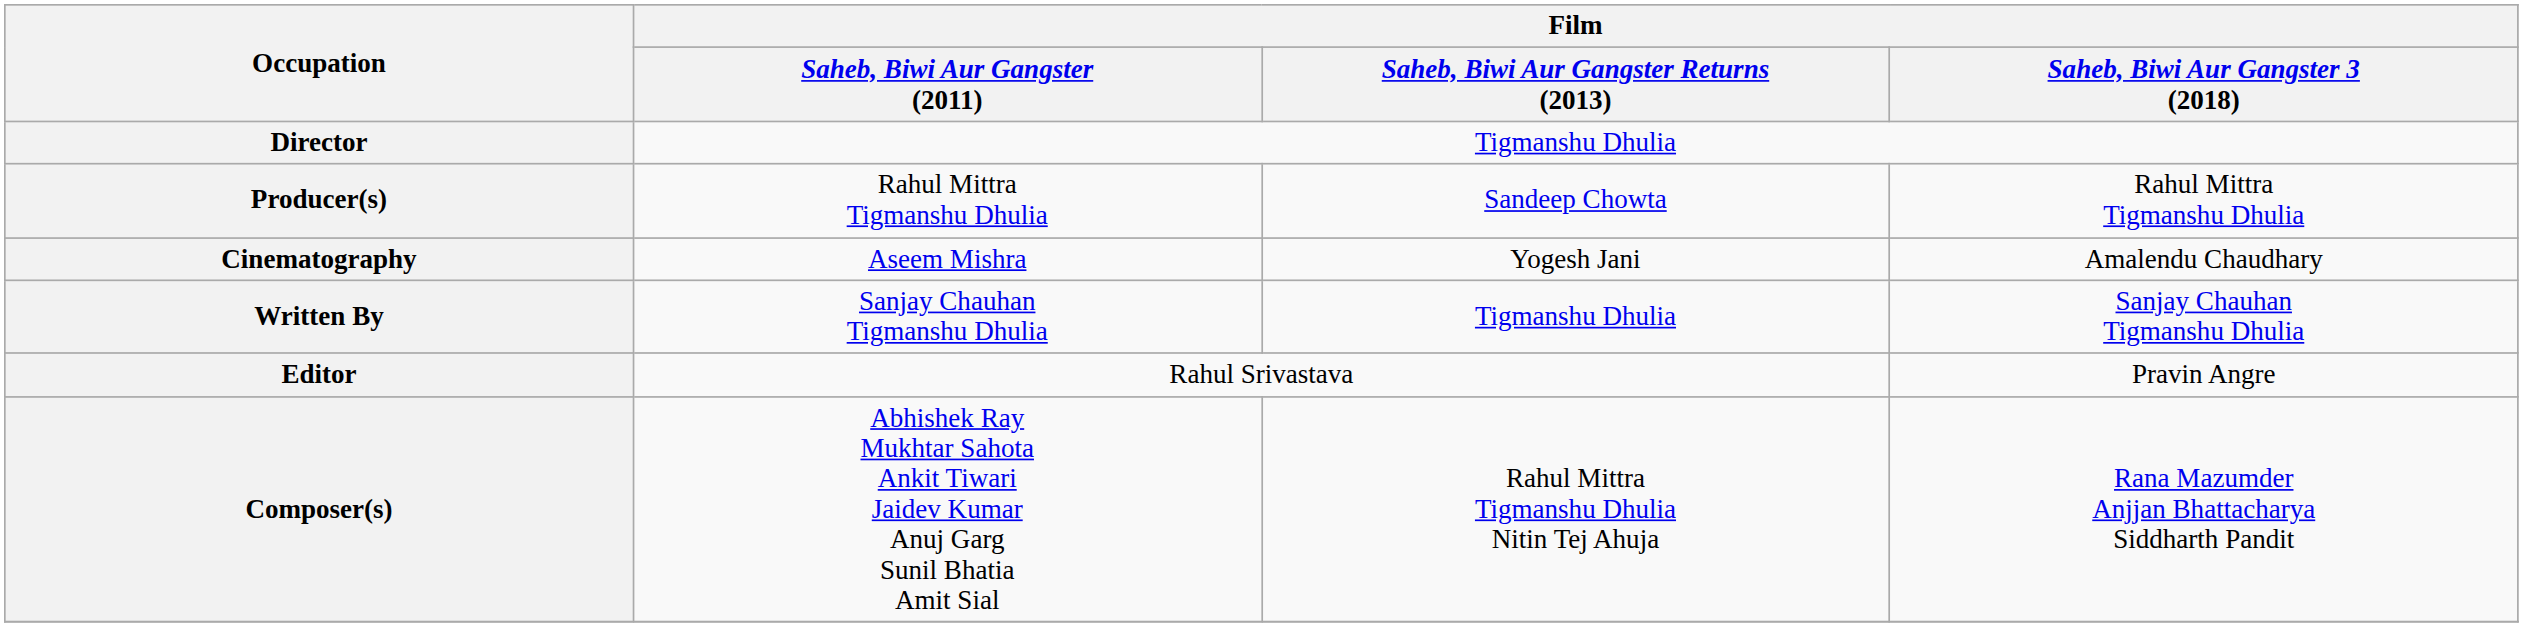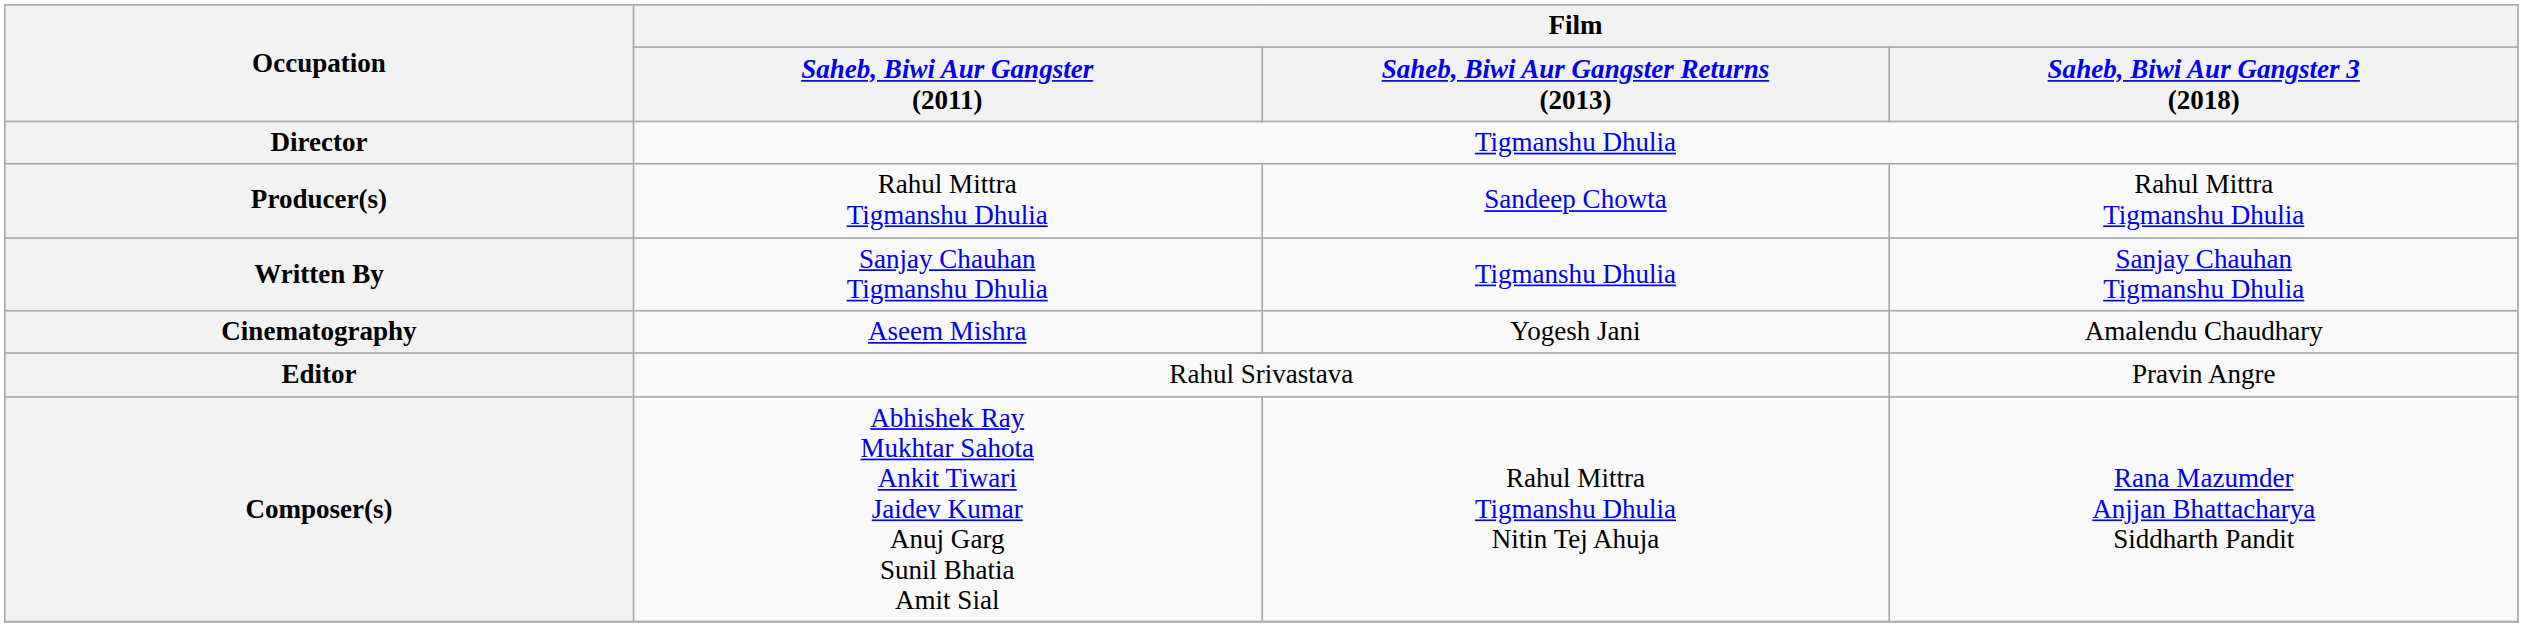 <table class="wikitable" style="text-align:center;" width="75%">
 <tr>
 <th rowspan="2">Occupation</th>
 <th colspan="3">Film</th>
 </tr>
 <tr>
 <th style="width:25%;"><em><a href='#'>Saheb, Biwi Aur Gangster</a></em> <br>(2011)</th>
 <th style="width:25%;"><em><a href='#'>Saheb, Biwi Aur Gangster Returns</a></em> <br>(2013)</th>
 <th style="width:25%;"><em><a href='#'>Saheb, Biwi Aur Gangster 3</a></em><br>(2018)</th>
 </tr>
 <tr>
 <th>Director</th>
 <td colspan="3"><a href='#'>Tigmanshu Dhulia</a></td>
 </tr>
 <tr>
 <th>Producer(s)</th>
 <td>Rahul Mittra <br> <a href='#'>Tigmanshu Dhulia</a></td>
 <td><a href='#'>Sandeep Chowta</a></td>
 <td>Rahul Mittra <br> <a href='#'>Tigmanshu Dhulia</a></td>
 </tr>
 <tr>
+<th>Written By</th>
+<td><a href='#'>Sanjay Chauhan</a> <br> <a href='#'>Tigmanshu Dhulia</a></td>
+<td><a href='#'>Tigmanshu Dhulia</a></td>
+<td><a href='#'>Sanjay Chauhan</a> <br> <a href='#'>Tigmanshu Dhulia</a></td>
+</tr>
+<tr>
 <th>Cinematography</th>
 <td><a href='#'>Aseem Mishra</a></td>
 <td>Yogesh Jani</td>
 <td>Amalendu Chaudhary</td>
-</tr>
-<tr>
-<th>Written By</th>
-<td><a href='#'>Sanjay Chauhan</a> <br> <a href='#'>Tigmanshu Dhulia</a></td>
-<td><a href='#'>Tigmanshu Dhulia</a></td>
-<td><a href='#'>Sanjay Chauhan</a> <br> <a href='#'>Tigmanshu Dhulia</a></td>
 </tr>
 <tr>
 <th>Editor</th>
 <td colspan="2">Rahul Srivastava</td>
 <td>Pravin Angre</td>
 </tr>
 <tr>
 <th>Composer(s)</th>
 <td><a href='#'>Abhishek Ray</a><br><a href='#'>Mukhtar Sahota</a><br><a href='#'>Ankit Tiwari</a><br><a href='#'>Jaidev Kumar</a><br>Anuj Garg<br>Sunil Bhatia<br>Amit Sial</td>
 <td>Rahul Mittra <br> <a href='#'>Tigmanshu Dhulia</a> <br> Nitin Tej Ahuja</td>
 <td><a href='#'>Rana Mazumder</a><br> <a href='#'>Anjjan Bhattacharya</a><br>Siddharth Pandit</td>
 </tr>
 <tr>
 </tr>
 </table>
